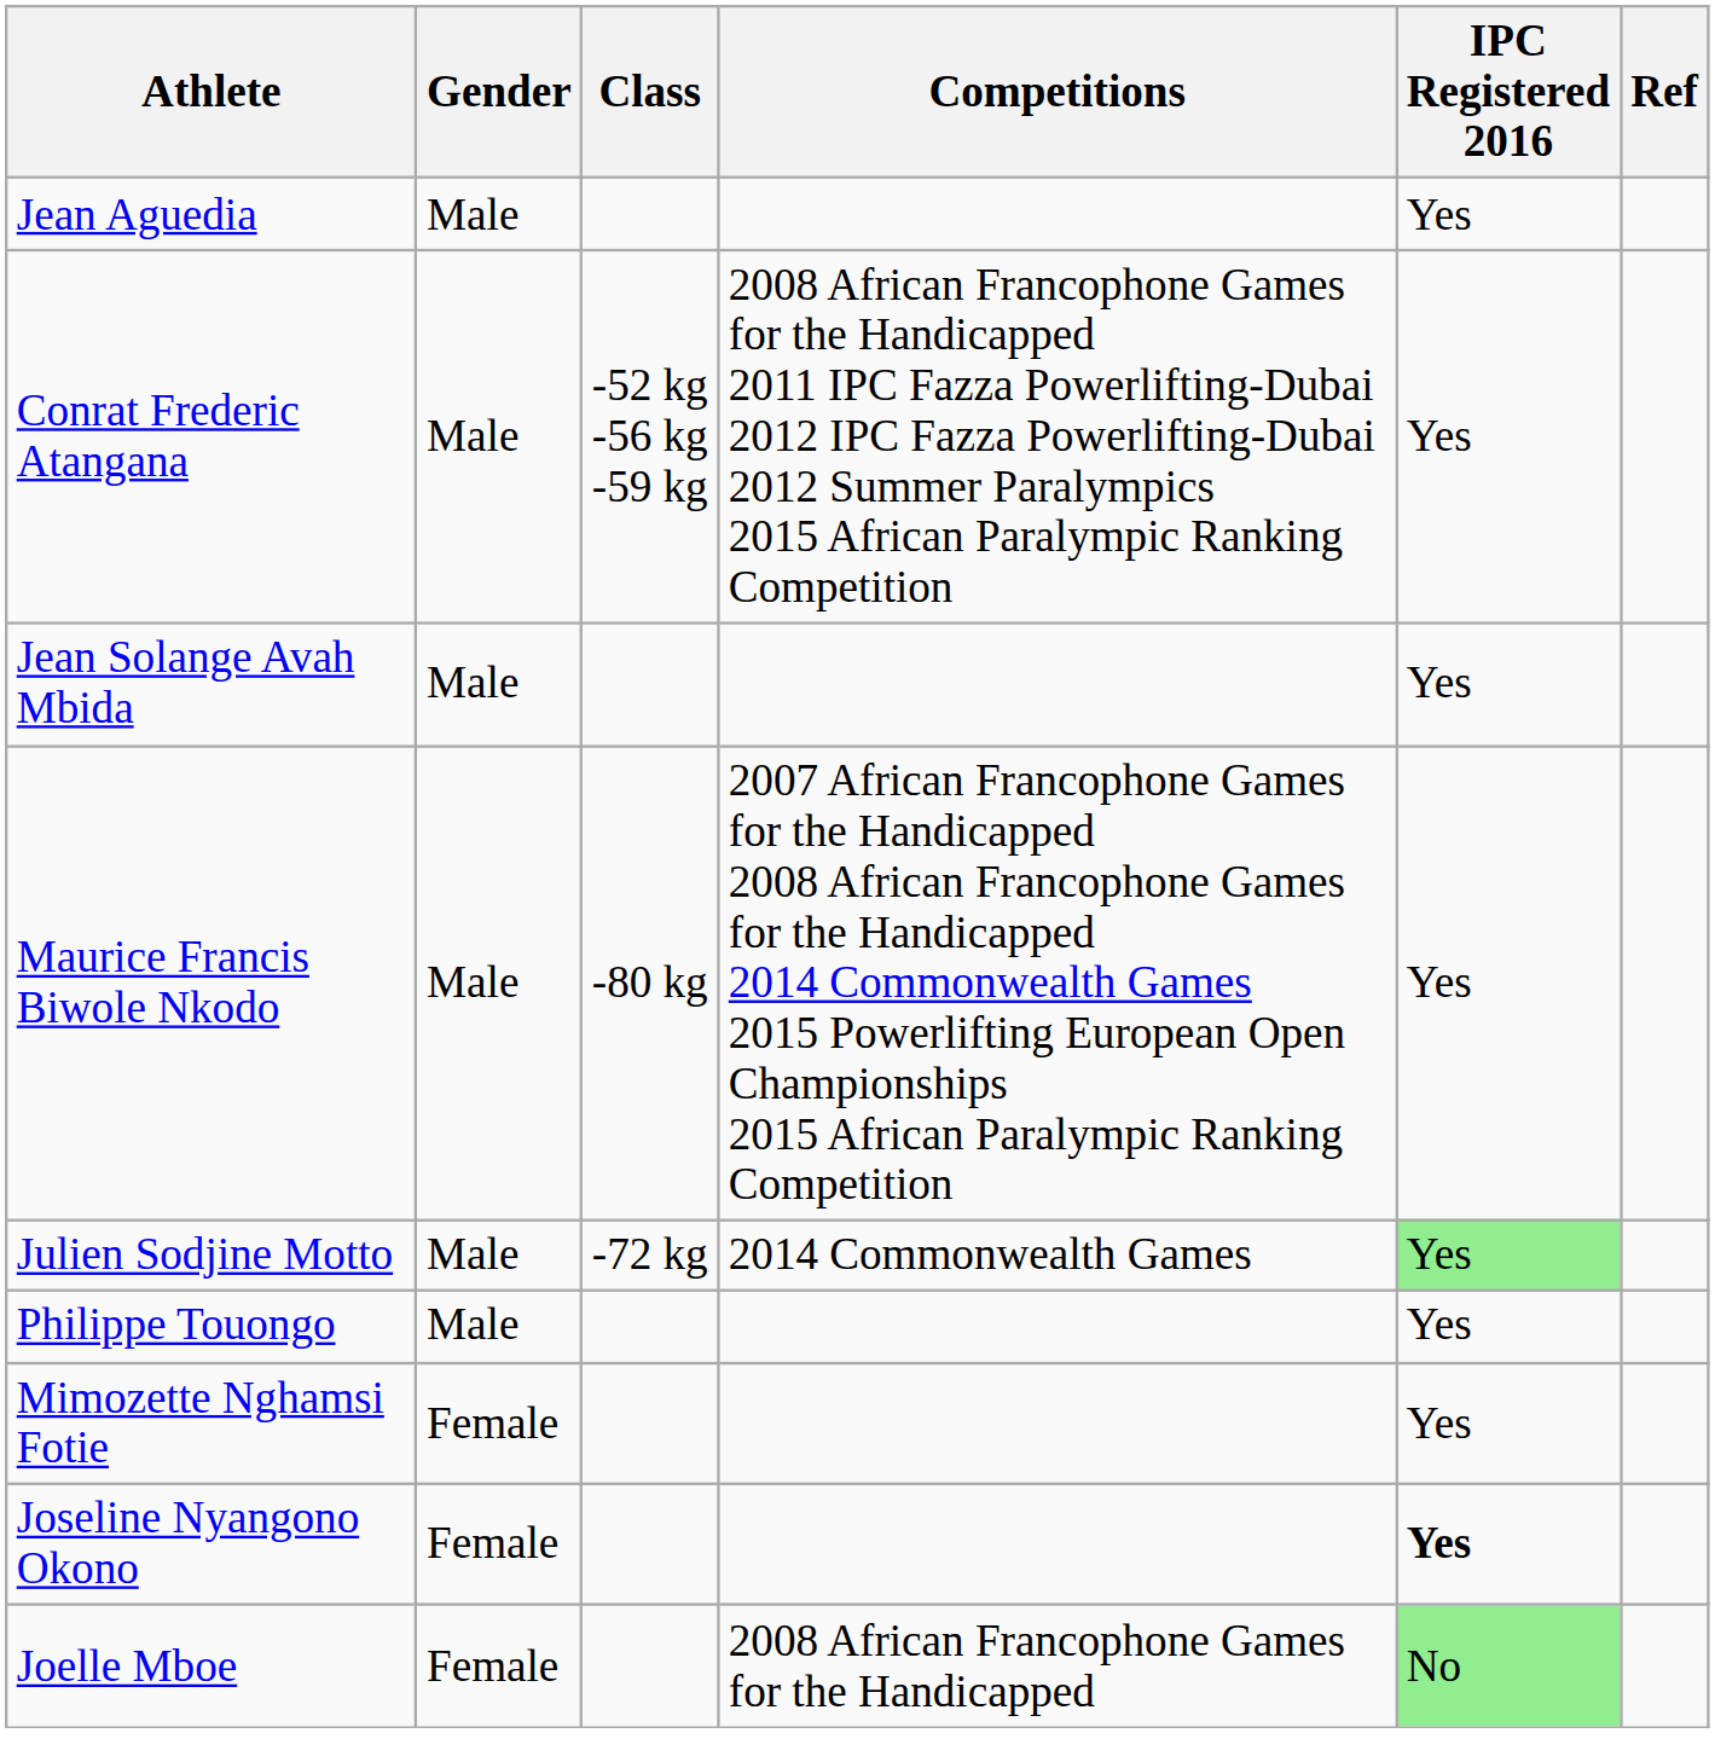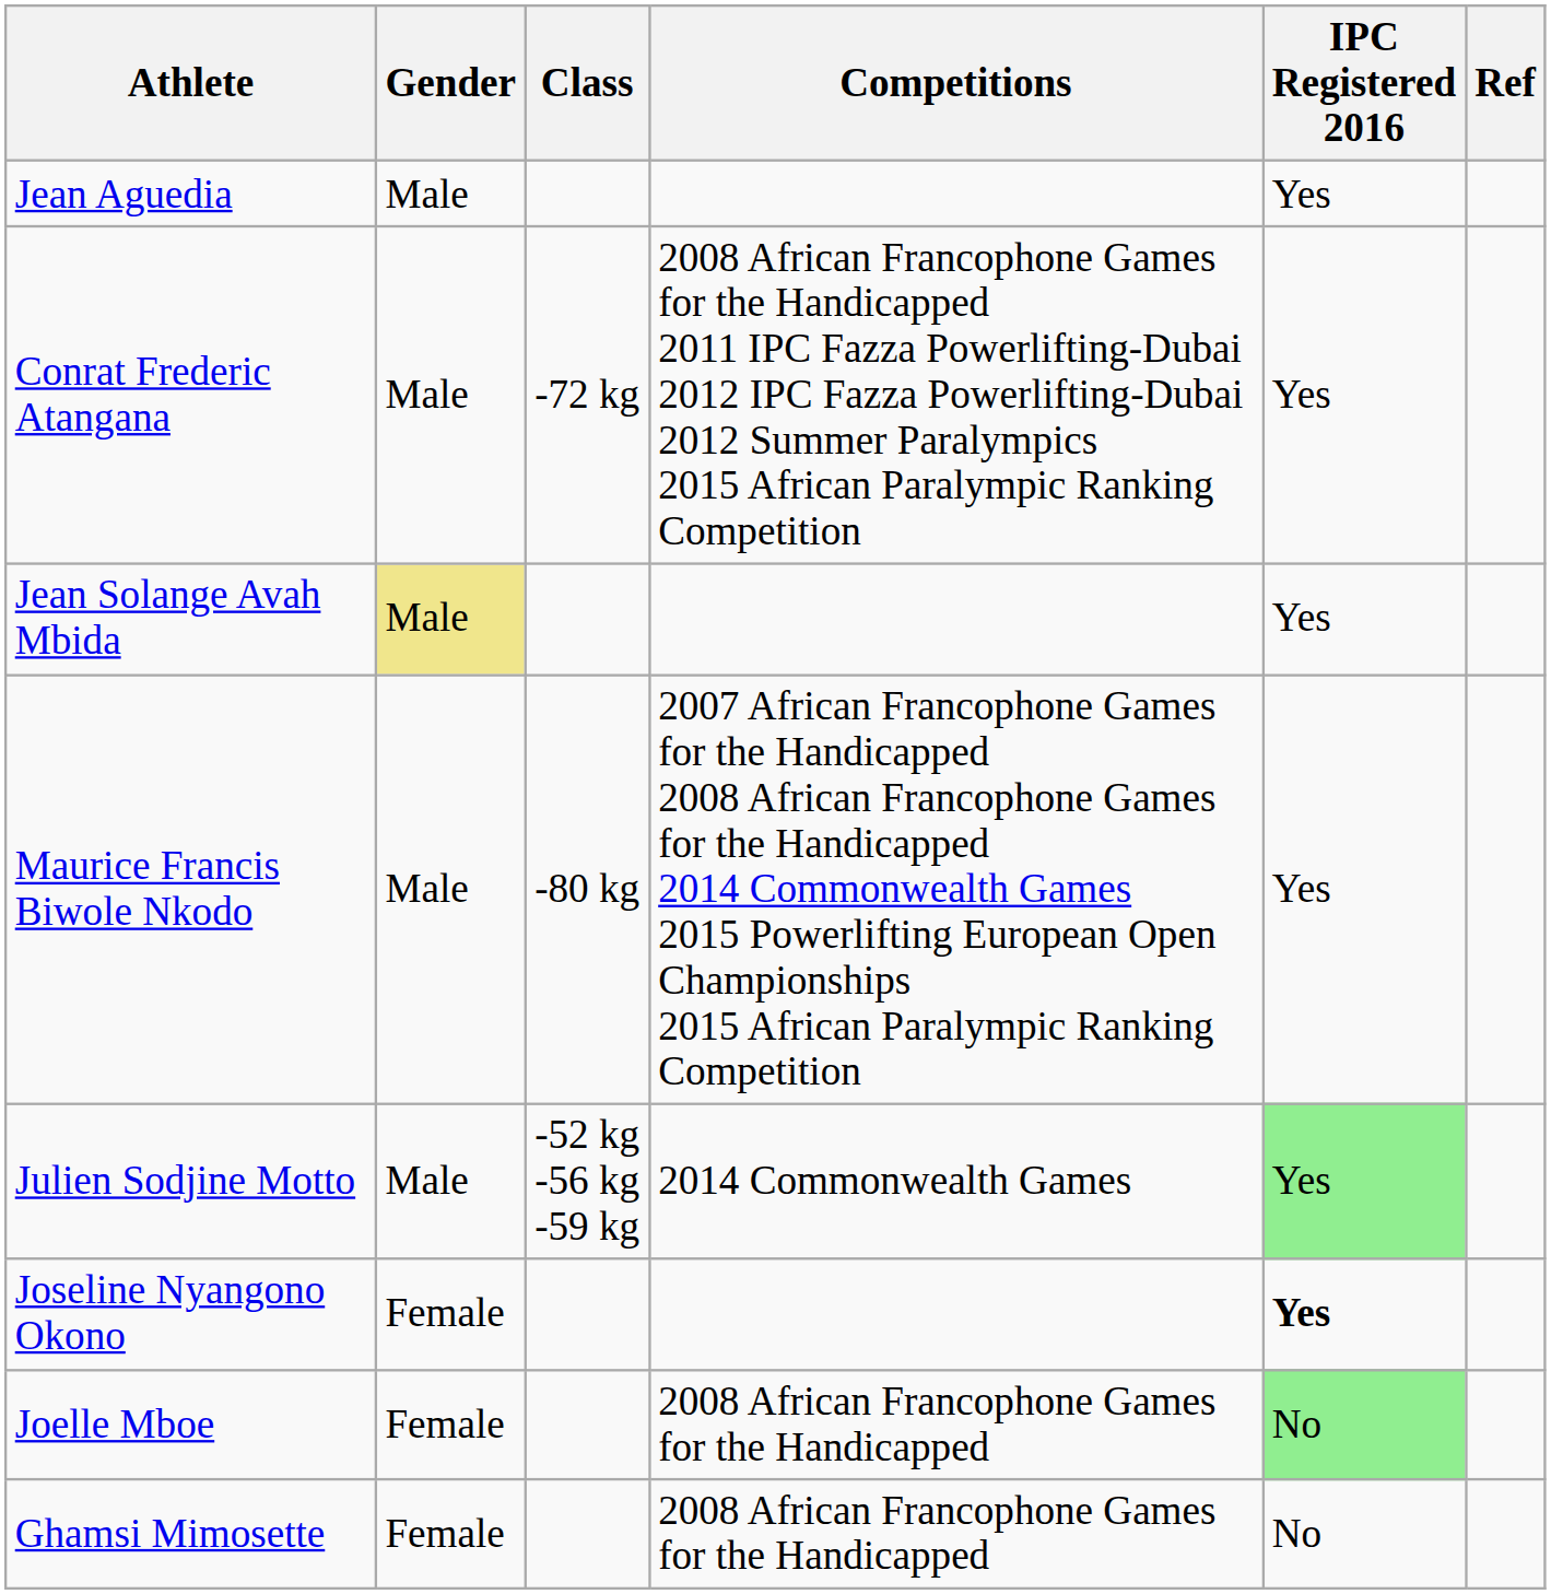 <table class="wikitable sortable">
 <tr>
 <th>Athlete</th>
 <th>Gender</th>
 <th>Class</th>
 <th>Competitions</th>
 <th>IPC<br>Registered<br>2016</th>
 <th>Ref</th>
 </tr>
 <tr>
 <td><a href='#'>Jean Aguedia</a></td>
 <td>Male</td>
 <td></td>
 <td></td>
 <td>Yes</td>
 <td></td>
 </tr>
 <tr>
 <td><a href='#'>Conrat Frederic Atangana</a></td>
 <td>Male</td>
-<td>-52 kg<br>-56 kg<br>-59 kg</td>
+<td>-72 kg</td>
 <td>2008 African Francophone Games for the Handicapped<br>2011 IPC Fazza Powerlifting-Dubai<br>2012 IPC Fazza Powerlifting-Dubai<br>2012 Summer Paralympics<br>2015 African Paralympic Ranking Competition</td>
 <td>Yes</td>
 <td></td>
 </tr>
 <tr>
 <td><a href='#'>Jean Solange Avah Mbida</a></td>
-<td>Male</td>
+<td style="background: khaki;">Male</td>
 <td></td>
 <td></td>
 <td>Yes</td>
 <td></td>
 </tr>
 <tr>
 <td><a href='#'>Maurice Francis Biwole Nkodo</a></td>
 <td>Male</td>
 <td>-80 kg</td>
 <td>2007 African Francophone Games for the Handicapped<br>2008 African Francophone Games for the Handicapped<br><a href='#'>2014 Commonwealth Games</a><br>2015 Powerlifting European Open Championships<br>2015 African Paralympic Ranking Competition</td>
 <td>Yes</td>
 <td></td>
 </tr>
 <tr>
 <td><a href='#'>Julien Sodjine Motto</a></td>
 <td>Male</td>
-<td>-72 kg</td>
+<td>-52 kg<br>-56 kg<br>-59 kg</td>
 <td>2014 Commonwealth Games</td>
 <td style="background: lightgreen;">Yes</td>
-<td></td>
-</tr>
-<tr>
-<td><a href='#'>Philippe Touongo</a></td>
-<td>Male</td>
-<td></td>
-<td></td>
-<td>Yes</td>
-<td></td>
-</tr>
-<tr>
-<td><a href='#'>Mimozette Nghamsi Fotie</a></td>
-<td>Female</td>
-<td></td>
-<td></td>
-<td>Yes</td>
 <td></td>
 </tr>
 <tr>
 <td><a href='#'>Joseline Nyangono Okono</a></td>
 <td>Female</td>
 <td></td>
 <td></td>
 <td><strong>Yes</strong></td>
 <td></td>
 </tr>
 <tr>
 <td><a href='#'>Joelle Mboe</a></td>
 <td>Female</td>
 <td></td>
 <td>2008 African Francophone Games for the Handicapped</td>
 <td style="background: lightgreen;">No</td>
 <td></td>
 </tr>
+<tr>
+<td><a href='#'>Ghamsi Mimosette</a></td>
+<td>Female</td>
+<td></td>
+<td>2008 African Francophone Games for the Handicapped</td>
+<td>No</td>
+<td></td>
+</tr>
 </table>
